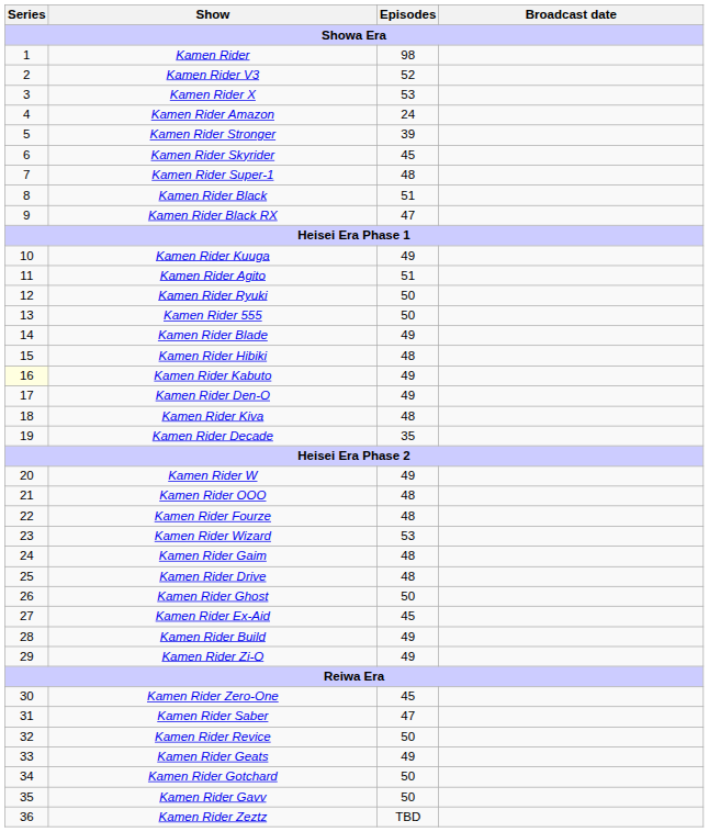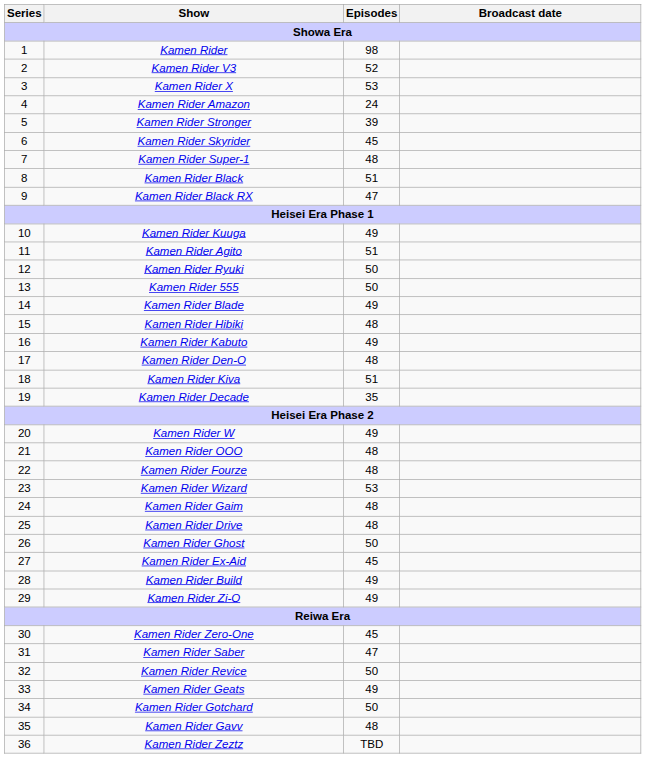 <table class="wikitable plainrowheaders" style="text-align:center; width:70%">
 <tr>
 <th scope="col" style="width:5%">Series</th>
 <th scope="col" style="width:50%">Show</th>
 <th scope="col" style="width:5%">Episodes</th>
 <th scope="col" style="width:40%">Broadcast date</th>
 </tr>
 <tr>
 <th colspan="4" style="background-color:#ccccff;">Showa Era<br></th>
 </tr>
 <tr>
 <td>1</td>
 <td><em><a href='#'>Kamen Rider</a></em></td>
 <td>98</td>
 <td></td>
 </tr>
 <tr>
 <td>2</td>
 <td><em><a href='#'>Kamen Rider V3</a></em></td>
 <td>52</td>
 <td></td>
 </tr>
 <tr>
 <td>3</td>
 <td><em><a href='#'>Kamen Rider X</a></em></td>
 <td>53</td>
 <td></td>
 </tr>
 <tr>
 <td>4</td>
 <td><em><a href='#'>Kamen Rider Amazon</a></em></td>
 <td>24</td>
 <td></td>
 </tr>
 <tr>
 <td>5</td>
 <td><em><a href='#'>Kamen Rider Stronger</a></em></td>
 <td>39</td>
 <td></td>
 </tr>
 <tr>
 <td>6</td>
 <td><em><a href='#'>Kamen Rider Skyrider</a></em></td>
 <td>45</td>
 <td></td>
 </tr>
 <tr>
 <td>7</td>
 <td><em><a href='#'>Kamen Rider Super-1</a></em></td>
 <td>48</td>
 <td></td>
 </tr>
 <tr>
 <td>8</td>
 <td><em><a href='#'>Kamen Rider Black</a></em></td>
 <td>51</td>
 <td></td>
 </tr>
 <tr>
 <td>9</td>
 <td><em><a href='#'>Kamen Rider Black RX</a></em></td>
 <td>47</td>
 <td></td>
 </tr>
 <tr>
 <th colspan="4" style="background-color:#ccccff;">Heisei Era Phase 1<br></th>
 </tr>
 <tr>
 <td>10</td>
 <td><em><a href='#'>Kamen Rider Kuuga</a></em></td>
 <td>49</td>
 <td></td>
 </tr>
 <tr>
 <td>11</td>
 <td><em><a href='#'>Kamen Rider Agito</a></em></td>
 <td>51</td>
 <td></td>
 </tr>
 <tr>
 <td>12</td>
 <td><em><a href='#'>Kamen Rider Ryuki</a></em></td>
 <td>50</td>
 <td></td>
 </tr>
 <tr>
 <td>13</td>
 <td><em><a href='#'>Kamen Rider 555</a></em></td>
 <td>50</td>
 <td></td>
 </tr>
 <tr>
 <td>14</td>
 <td><em><a href='#'>Kamen Rider Blade</a></em></td>
 <td>49</td>
 <td></td>
 </tr>
 <tr>
 <td>15</td>
 <td><em><a href='#'>Kamen Rider Hibiki</a></em></td>
 <td>48</td>
 <td></td>
 </tr>
 <tr>
-<td style="background: lightyellow;">16</td>
+<td>16</td>
 <td><em><a href='#'>Kamen Rider Kabuto</a></em></td>
 <td>49</td>
 <td></td>
 </tr>
 <tr>
 <td>17</td>
 <td><em><a href='#'>Kamen Rider Den-O</a></em></td>
-<td>49</td>
+<td>48</td>
 <td></td>
 </tr>
 <tr>
 <td>18</td>
 <td><em><a href='#'>Kamen Rider Kiva</a></em></td>
-<td>48</td>
+<td>51</td>
 <td></td>
 </tr>
 <tr>
 <td>19</td>
 <td><em><a href='#'>Kamen Rider Decade</a></em></td>
 <td>35</td>
 <td></td>
 </tr>
 <tr>
 <th colspan="4" style="background-color:#ccccff;">Heisei Era Phase 2<br></th>
 </tr>
 <tr>
 <td>20</td>
 <td><em><a href='#'>Kamen Rider W</a></em></td>
 <td>49</td>
 <td></td>
 </tr>
 <tr>
 <td>21</td>
 <td><em><a href='#'>Kamen Rider OOO</a></em></td>
 <td>48</td>
 <td></td>
 </tr>
 <tr>
 <td>22</td>
 <td><em><a href='#'>Kamen Rider Fourze</a></em></td>
 <td>48</td>
 <td></td>
 </tr>
 <tr>
 <td>23</td>
 <td><em><a href='#'>Kamen Rider Wizard</a></em></td>
 <td>53</td>
 <td></td>
 </tr>
 <tr>
 <td>24</td>
 <td><em><a href='#'>Kamen Rider Gaim</a></em></td>
 <td>48</td>
 <td></td>
 </tr>
 <tr>
 <td>25</td>
 <td><em><a href='#'>Kamen Rider Drive</a></em></td>
 <td>48</td>
 <td></td>
 </tr>
 <tr>
 <td>26</td>
 <td><em><a href='#'>Kamen Rider Ghost</a></em></td>
 <td>50</td>
 <td></td>
 </tr>
 <tr>
 <td>27</td>
 <td><em><a href='#'>Kamen Rider Ex-Aid</a></em></td>
 <td>45</td>
 <td></td>
 </tr>
 <tr>
 <td>28</td>
 <td><em><a href='#'>Kamen Rider Build</a></em></td>
 <td>49</td>
 <td></td>
 </tr>
 <tr>
 <td>29</td>
 <td><em><a href='#'>Kamen Rider Zi-O</a></em></td>
 <td>49</td>
 <td></td>
 </tr>
 <tr>
 <th colspan="4" style="background-color:#ccccff;">Reiwa Era<br></th>
 </tr>
 <tr>
 <td>30</td>
 <td><em><a href='#'>Kamen Rider Zero-One</a></em></td>
 <td>45</td>
 <td></td>
 </tr>
 <tr>
 <td>31</td>
 <td><em><a href='#'>Kamen Rider Saber</a></em></td>
 <td>47</td>
 <td></td>
 </tr>
 <tr>
 <td>32</td>
 <td><em><a href='#'>Kamen Rider Revice</a></em></td>
 <td>50</td>
 <td></td>
 </tr>
 <tr>
 <td>33</td>
 <td><em><a href='#'>Kamen Rider Geats</a></em></td>
 <td>49</td>
 <td></td>
 </tr>
 <tr>
 <td>34</td>
 <td><em><a href='#'>Kamen Rider Gotchard</a></em></td>
 <td>50</td>
 <td></td>
 </tr>
 <tr>
 <td>35</td>
 <td><em><a href='#'>Kamen Rider Gavv</a></em></td>
-<td>50</td>
+<td>48</td>
 <td></td>
 </tr>
 <tr>
 <td>36</td>
 <td><em><a href='#'>Kamen Rider Zeztz</a></em></td>
 <td>TBD</td>
 <td></td>
 </tr>
 </table>
